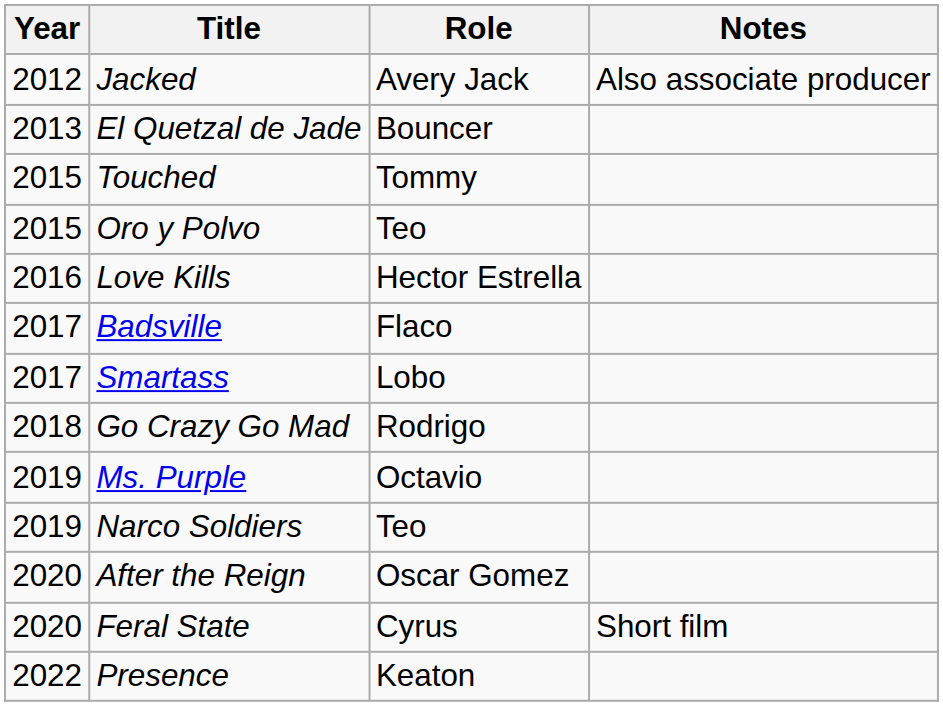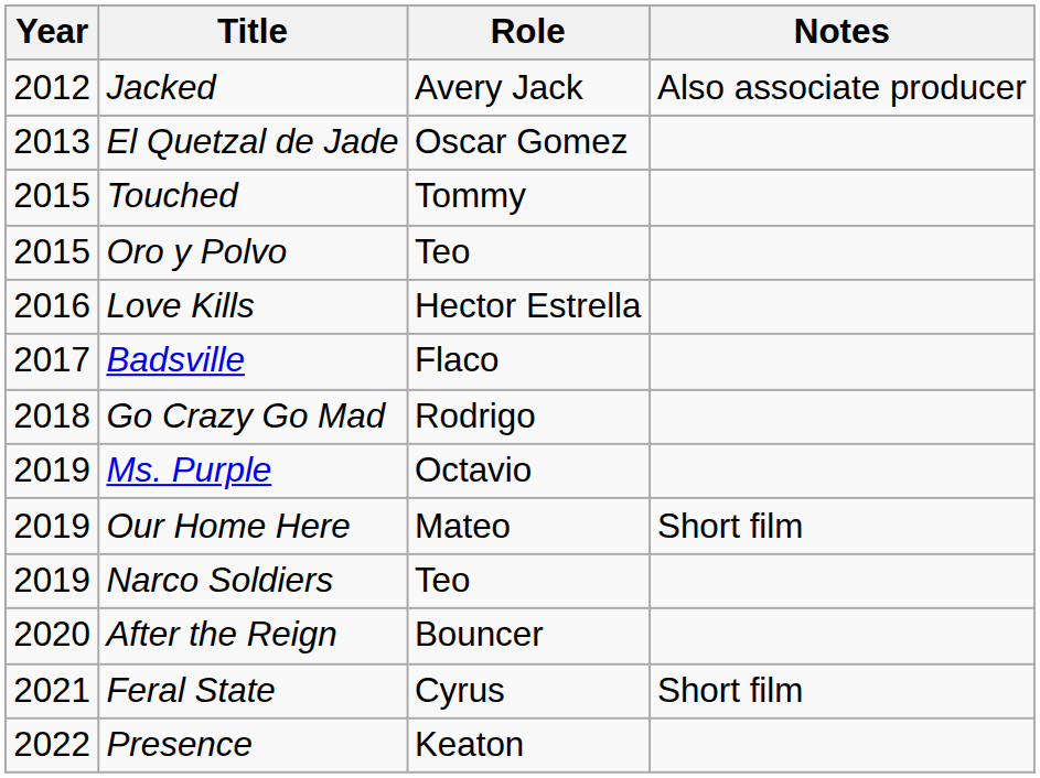 <table class="wikitable sortable">
 <tr>
 <th>Year</th>
 <th>Title</th>
 <th>Role</th>
 <th class="unsortable">Notes</th>
 </tr>
 <tr>
 <td>2012</td>
 <td><em>Jacked</em></td>
 <td>Avery Jack</td>
 <td>Also associate producer</td>
 </tr>
 <tr>
 <td>2013</td>
 <td><em>El Quetzal de Jade</em></td>
-<td>Bouncer</td>
+<td>Oscar Gomez</td>
 <td></td>
 </tr>
 <tr>
 <td>2015</td>
 <td><em>Touched</em></td>
 <td>Tommy</td>
 <td></td>
 </tr>
 <tr>
 <td>2015</td>
 <td><em>Oro y Polvo</em></td>
 <td>Teo</td>
 <td></td>
 </tr>
 <tr>
 <td>2016</td>
 <td><em>Love Kills</em></td>
 <td>Hector Estrella</td>
 <td></td>
 </tr>
 <tr>
 <td>2017</td>
 <td><em><a href='#'>Badsville</a></em></td>
 <td>Flaco</td>
 <td></td>
 </tr>
 <tr>
-<td>2017</td>
-<td><em><a href='#'>Smartass</a></em></td>
-<td>Lobo</td>
-<td></td>
-</tr>
-<tr>
 <td>2018</td>
 <td><em>Go Crazy Go Mad</em></td>
 <td>Rodrigo</td>
 <td></td>
 </tr>
 <tr>
 <td>2019</td>
 <td><em><a href='#'>Ms. Purple</a></em></td>
 <td>Octavio</td>
 <td></td>
 </tr>
 <tr>
 <td>2019</td>
+<td><em>Our Home Here</em></td>
+<td>Mateo</td>
+<td>Short film</td>
+</tr>
+<tr>
+<td>2019</td>
 <td><em>Narco Soldiers</em></td>
 <td>Teo</td>
 <td></td>
 </tr>
 <tr>
 <td>2020</td>
 <td><em>After the Reign</em></td>
-<td>Oscar Gomez</td>
+<td>Bouncer</td>
 <td></td>
 </tr>
 <tr>
-<td>2020</td>
+<td>2021</td>
 <td><em>Feral State</em></td>
 <td>Cyrus</td>
 <td>Short film</td>
 </tr>
 <tr>
 <td>2022</td>
 <td><em>Presence</em></td>
 <td>Keaton</td>
 <td></td>
 </tr>
 </table>
